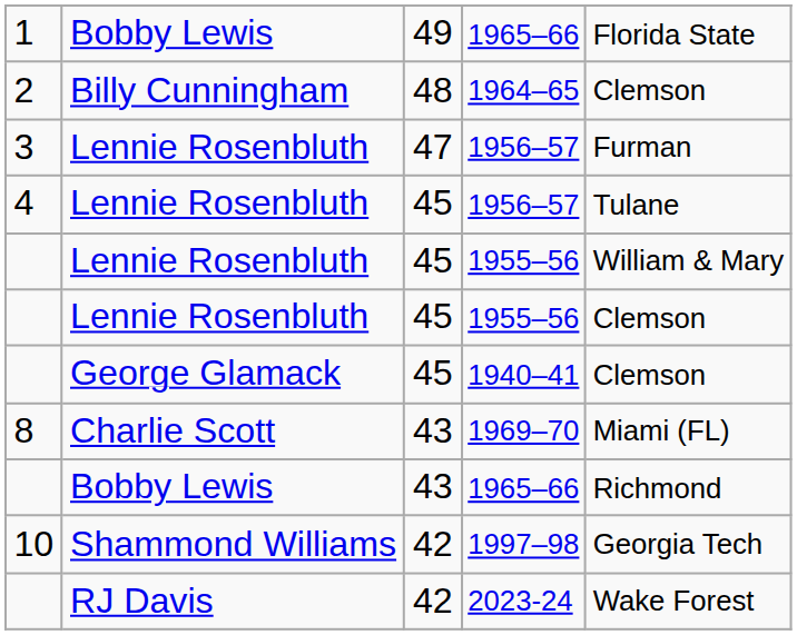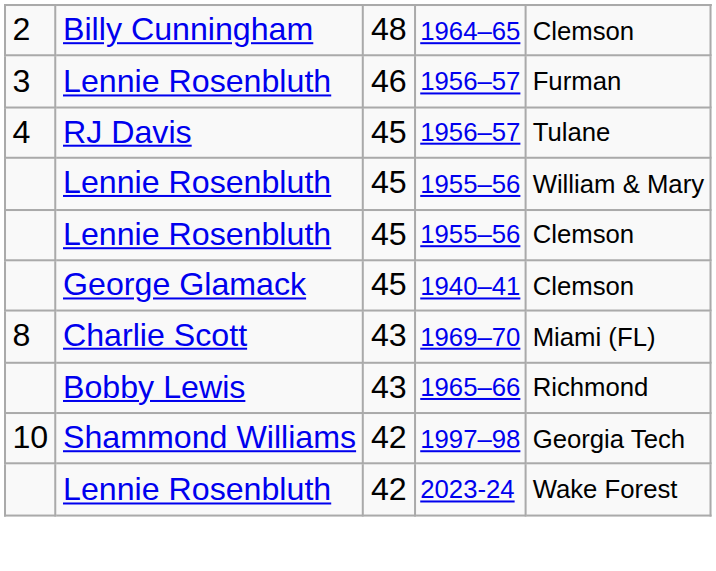 <table class="wikitable">
 <tr>
-</tr>
-<tr>
-<td>1</td>
-<td><a href='#'>Bobby Lewis</a></td>
-<td>49</td>
-<td style="font-size:80%;"><a href='#'>1965–66</a></td>
-<td style="font-size:80%;">Florida State</td>
 </tr>
 <tr>
 <td>2</td>
 <td><a href='#'>Billy Cunningham</a></td>
 <td>48</td>
 <td style="font-size:80%;"><a href='#'>1964–65</a></td>
 <td style="font-size:80%;">Clemson</td>
 </tr>
 <tr>
 <td>3</td>
 <td><a href='#'>Lennie Rosenbluth</a></td>
-<td>47</td>
+<td>46</td>
 <td style="font-size:80%;"><a href='#'>1956–57</a></td>
 <td style="font-size:80%;">Furman</td>
 </tr>
 <tr>
 <td>4</td>
-<td><a href='#'>Lennie Rosenbluth</a></td>
+<td><a href='#'>RJ Davis</a></td>
 <td>45</td>
 <td style="font-size:80%;"><a href='#'>1956–57</a></td>
 <td style="font-size:80%;">Tulane</td>
 </tr>
 <tr>
 <td></td>
 <td><a href='#'>Lennie Rosenbluth</a></td>
 <td>45</td>
 <td style="font-size:80%;"><a href='#'>1955–56</a></td>
 <td style="font-size:80%;">William & Mary</td>
 </tr>
 <tr>
 <td></td>
 <td><a href='#'>Lennie Rosenbluth</a></td>
 <td>45</td>
 <td style="font-size:80%;"><a href='#'>1955–56</a></td>
 <td style="font-size:80%;">Clemson</td>
 </tr>
 <tr>
 <td></td>
 <td><a href='#'>George Glamack</a></td>
 <td>45</td>
 <td style="font-size:80%;"><a href='#'>1940–41</a></td>
 <td style="font-size:80%;">Clemson</td>
 </tr>
 <tr>
 <td>8</td>
 <td><a href='#'>Charlie Scott</a></td>
 <td>43</td>
 <td style="font-size:80%;"><a href='#'>1969–70</a></td>
 <td style="font-size:80%;">Miami (FL)</td>
 </tr>
 <tr>
 <td></td>
 <td><a href='#'>Bobby Lewis</a></td>
 <td>43</td>
 <td style="font-size:80%;"><a href='#'>1965–66</a></td>
 <td style="font-size:80%;">Richmond</td>
 </tr>
 <tr>
 <td>10</td>
 <td><a href='#'>Shammond Williams</a></td>
 <td>42</td>
 <td style="font-size:80%;"><a href='#'>1997–98</a></td>
 <td style="font-size:80%;">Georgia Tech</td>
 </tr>
 <tr>
 <td></td>
-<td><a href='#'>RJ Davis</a></td>
+<td><a href='#'>Lennie Rosenbluth</a></td>
 <td>42</td>
 <td style="font-size:80%;"><a href='#'>2023-24</a></td>
 <td style="font-size:80%;">Wake Forest</td>
 </tr>
 </table>
